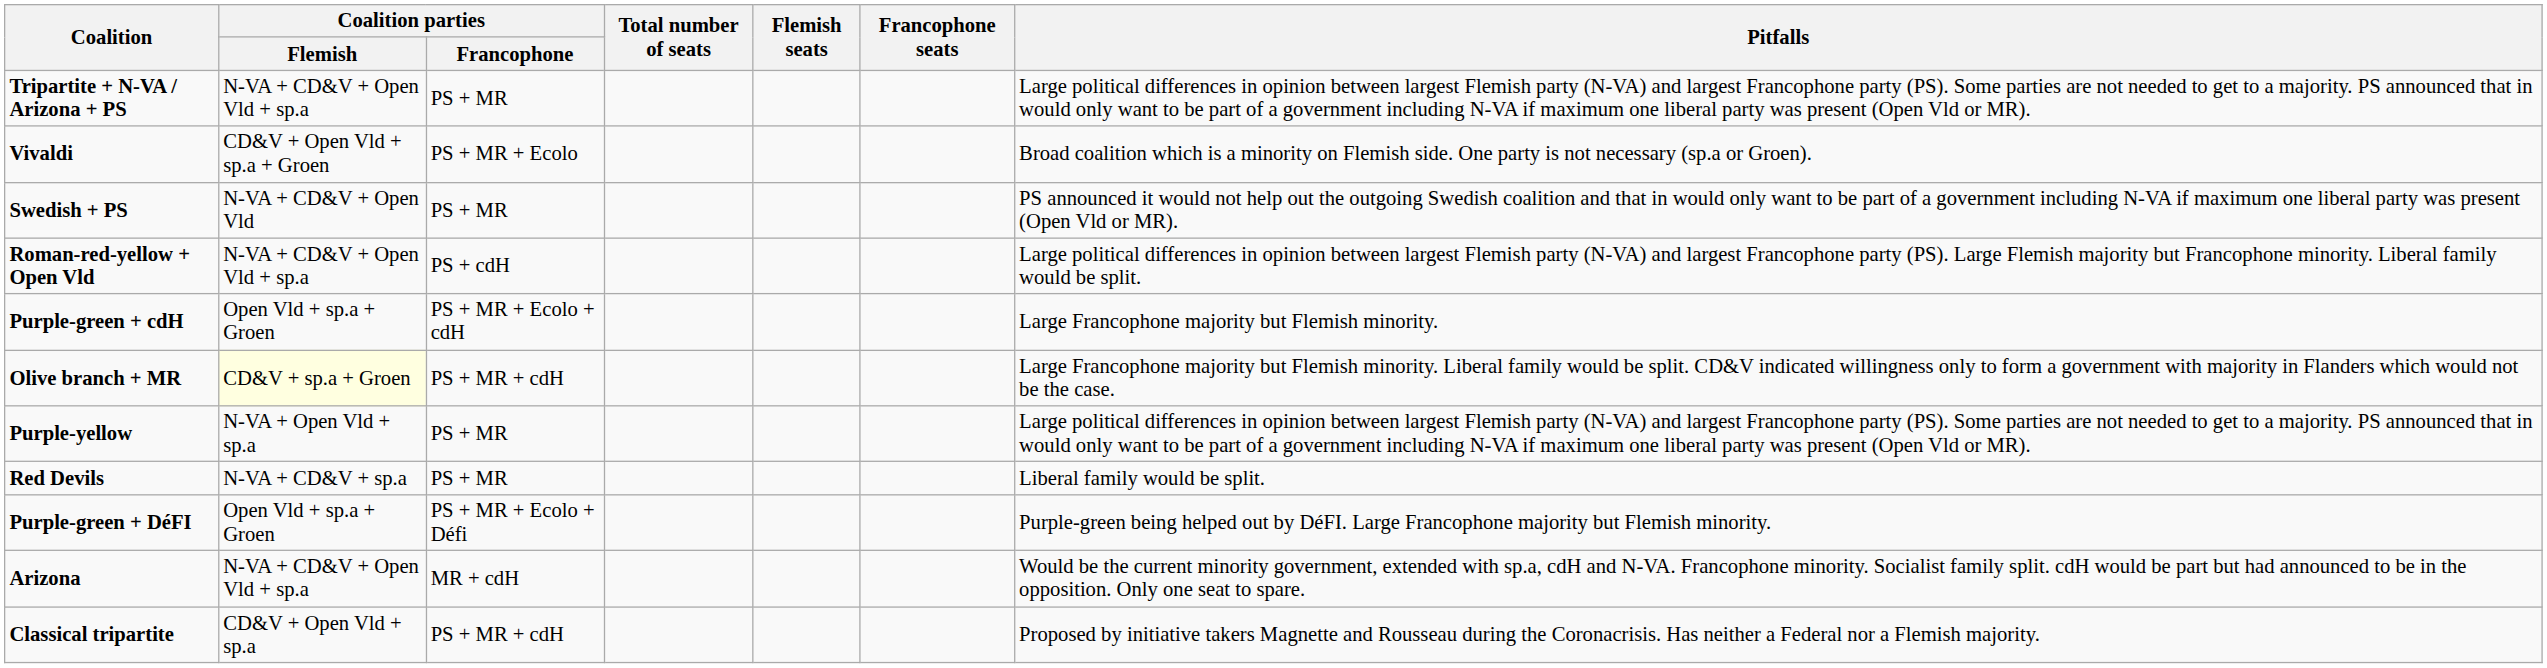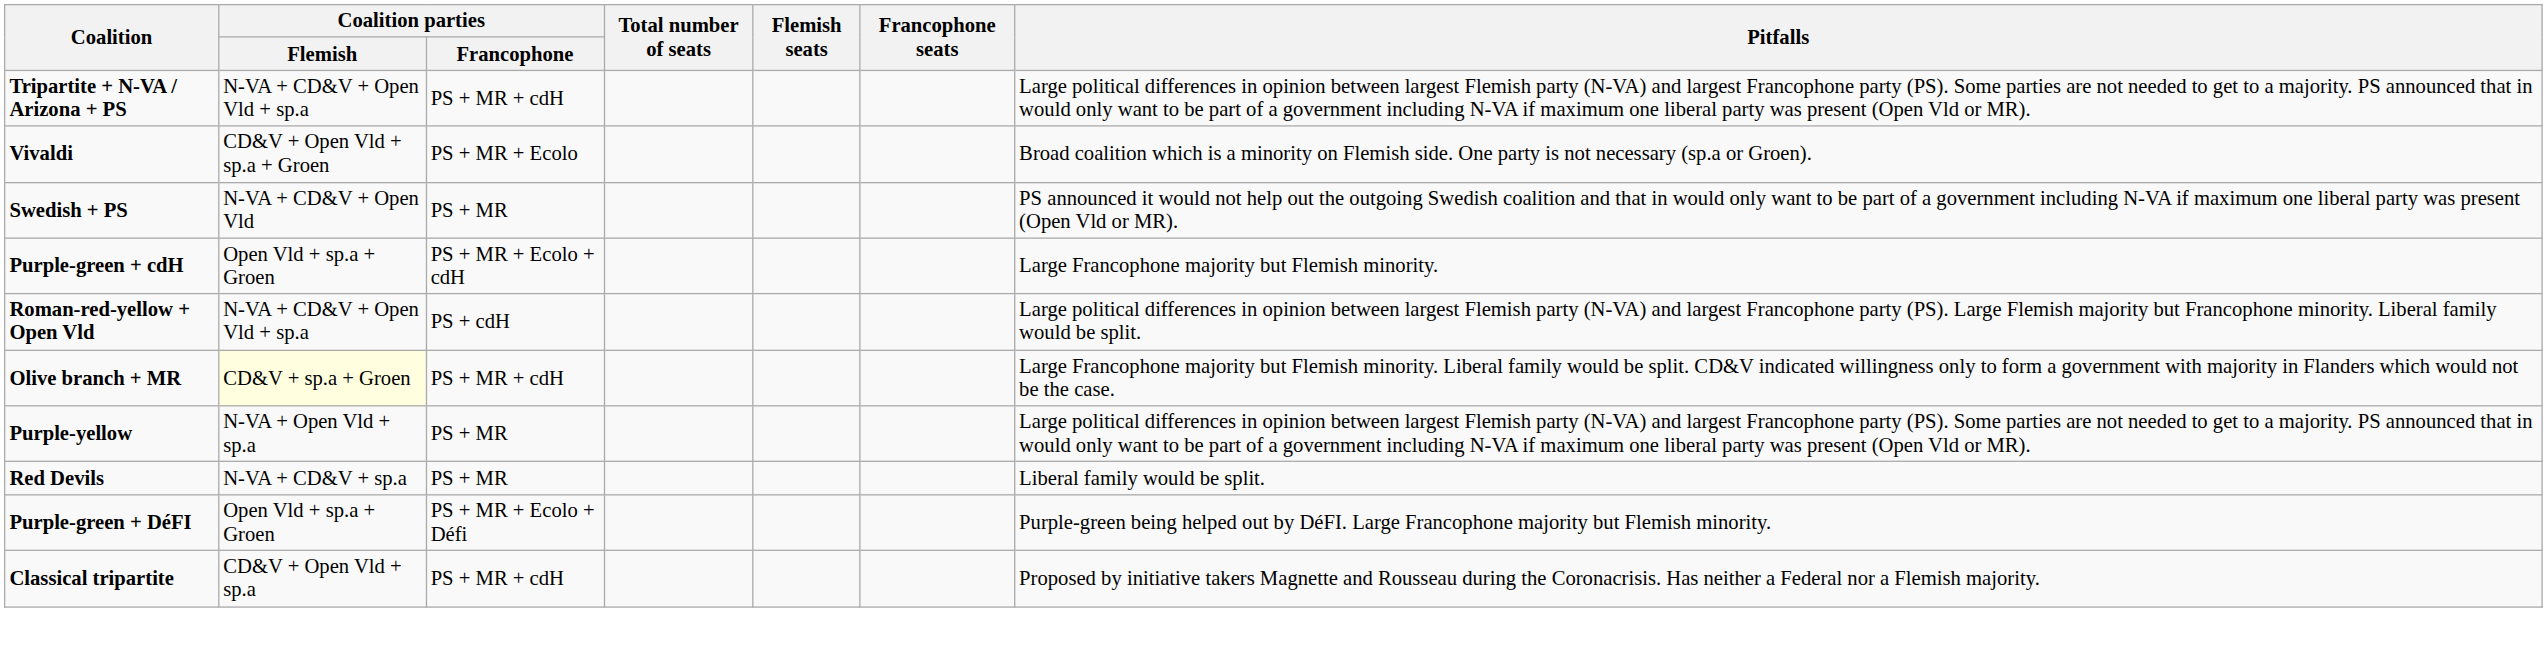 <table class="wikitable">
 <tr>
 <th rowspan="2">Coalition</th>
 <th colspan="2">Coalition parties</th>
 <th rowspan="2">Total number of seats</th>
 <th rowspan="2">Flemish seats</th>
 <th rowspan="2">Francophone seats</th>
 <th rowspan="2">Pitfalls</th>
 </tr>
 <tr>
 <th>Flemish</th>
 <th>Francophone</th>
 </tr>
 <tr>
 <td><strong>Tripartite + N-VA / Arizona + PS</strong></td>
 <td> N-VA +  CD&V +  Open Vld +  sp.a</td>
-<td> PS +  MR</td>
+<td> PS +  MR +  cdH</td>
 <td></td>
 <td></td>
 <td></td>
 <td>Large political differences in opinion between largest Flemish party (N-VA) and largest Francophone party (PS). Some parties are not needed to get to a majority. PS announced that in would only want to be part of a government including N-VA if maximum one liberal party was present (Open Vld or MR).</td>
 </tr>
 <tr>
 <td><strong>Vivaldi</strong></td>
 <td> CD&V +  Open Vld +  sp.a +  Groen</td>
 <td> PS +  MR +  Ecolo</td>
 <td></td>
 <td></td>
 <td></td>
 <td>Broad coalition which is a minority on Flemish side. One party is not necessary (sp.a or Groen).</td>
 </tr>
 <tr>
 <td><strong>Swedish + PS</strong></td>
 <td> N-VA +  CD&V +  Open Vld</td>
 <td> PS +  MR</td>
 <td></td>
 <td></td>
 <td></td>
 <td>PS announced it would not help out the outgoing Swedish coalition and that in would only want to be part of a government including N-VA if maximum one liberal party was present (Open Vld or MR).</td>
 </tr>
 <tr>
+<td><strong>Purple-green + cdH</strong></td>
+<td> Open Vld +  sp.a +  Groen</td>
+<td> PS +  MR +  Ecolo +  cdH</td>
+<td></td>
+<td></td>
+<td></td>
+<td>Large Francophone majority but Flemish minority.</td>
+</tr>
+<tr>
 <td><strong>Roman-red-yellow + Open Vld</strong></td>
 <td> N-VA +  CD&V +  Open Vld +  sp.a</td>
 <td> PS +  cdH</td>
 <td></td>
 <td></td>
 <td></td>
 <td>Large political differences in opinion between largest Flemish party (N-VA) and largest Francophone party (PS). Large Flemish majority but Francophone minority. Liberal family would be split.</td>
-</tr>
-<tr>
-<td><strong>Purple-green + cdH</strong></td>
-<td> Open Vld +  sp.a +  Groen</td>
-<td> PS +  MR +  Ecolo +  cdH</td>
-<td></td>
-<td></td>
-<td></td>
-<td>Large Francophone majority but Flemish minority.</td>
 </tr>
 <tr>
 <td><strong>Olive branch + MR</strong></td>
 <td style="background: lightyellow;"> CD&V +  sp.a +  Groen</td>
 <td> PS +  MR +  cdH</td>
 <td></td>
 <td></td>
 <td></td>
 <td>Large Francophone majority but Flemish minority. Liberal family would be split. CD&V indicated willingness only to form a government with majority in Flanders which would not be the case.</td>
 </tr>
 <tr>
 <td><strong>Purple-yellow</strong></td>
 <td> N-VA +  Open Vld +  sp.a</td>
 <td> PS +  MR</td>
 <td></td>
 <td></td>
 <td></td>
 <td>Large political differences in opinion between largest Flemish party (N-VA) and largest Francophone party (PS). Some parties are not needed to get to a majority. PS announced that in would only want to be part of a government including N-VA if maximum one liberal party was present (Open Vld or MR).</td>
 </tr>
 <tr>
 <td><strong>Red Devils</strong></td>
 <td> N-VA +  CD&V +  sp.a</td>
 <td> PS +  MR</td>
 <td></td>
 <td></td>
 <td></td>
 <td>Liberal family would be split.</td>
 </tr>
 <tr>
 <td><strong>Purple-green + DéFI</strong></td>
 <td> Open Vld +  sp.a +  Groen</td>
 <td> PS +  MR +  Ecolo +  Défi</td>
 <td></td>
 <td></td>
 <td></td>
 <td>Purple-green being helped out by DéFI. Large Francophone majority but Flemish minority.</td>
 </tr>
 <tr>
-<td><strong>Arizona</strong></td>
-<td> N-VA +  CD&V +  Open Vld +  sp.a</td>
-<td> MR +  cdH</td>
-<td></td>
-<td></td>
-<td></td>
-<td>Would be the current minority government, extended with sp.a, cdH and N-VA. Francophone minority. Socialist family split. cdH would be part but had announced to be in the opposition. Only one seat to spare.</td>
-</tr>
-<tr>
 <td><strong>Classical tripartite</strong></td>
 <td> CD&V +  Open Vld +  sp.a</td>
 <td> PS +  MR +  cdH</td>
 <td></td>
 <td></td>
 <td></td>
 <td>Proposed by initiative takers Magnette and Rousseau during the Coronacrisis. Has neither a Federal nor a Flemish majority.</td>
 </tr>
 </table>
